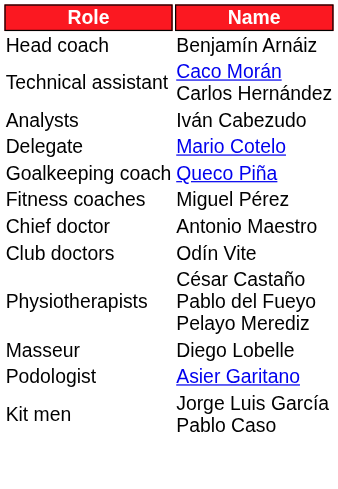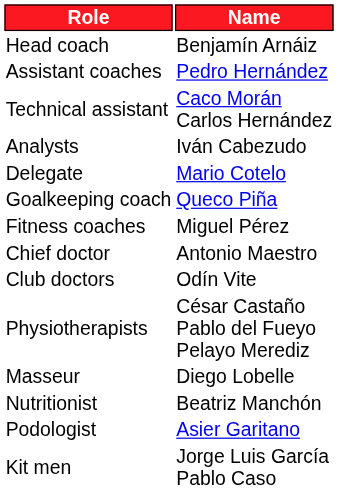 <table class="toccolours">
 <tr>
 <th style="background:#fb1821;color:#fefefe;border:1px solid #000000;">Role</th>
 <th style="background:#fb1821;color:#fefefe;border:1px solid #000000;">Name</th>
 </tr>
 <tr>
 <td>Head coach</td>
 <td> Benjamín Arnáiz</td>
+</tr>
+<tr>
+<td>Assistant coaches</td>
+<td> <a href='#'>Pedro Hernández</a></td>
 </tr>
 <tr>
 <td>Technical assistant</td>
 <td> <a href='#'>Caco Morán</a> <br>  Carlos Hernández</td>
 </tr>
 <tr>
 <td>Analysts</td>
 <td> Iván Cabezudo</td>
 </tr>
 <tr>
 <td>Delegate</td>
 <td> <a href='#'>Mario Cotelo</a></td>
 </tr>
 <tr>
 <td>Goalkeeping coach</td>
 <td> <a href='#'>Queco Piña</a></td>
 </tr>
 <tr>
 <td>Fitness coaches</td>
 <td> Miguel Pérez</td>
 </tr>
 <tr>
 <td>Chief doctor</td>
 <td> Antonio Maestro</td>
 </tr>
 <tr>
 <td>Club doctors</td>
 <td> Odín Vite</td>
 </tr>
 <tr>
 <td>Physiotherapists</td>
 <td> César Castaño <br>  Pablo del Fueyo <br>  Pelayo Merediz</td>
 </tr>
 <tr>
 <td>Masseur</td>
 <td> Diego Lobelle</td>
 </tr>
 <tr>
+<td>Nutritionist</td>
+<td> Beatriz Manchón</td>
+</tr>
+<tr>
 <td>Podologist</td>
 <td> <a href='#'>Asier Garitano</a></td>
 </tr>
 <tr>
 <td>Kit men</td>
 <td> Jorge Luis García <br>  Pablo Caso</td>
 </tr>
 </table>
